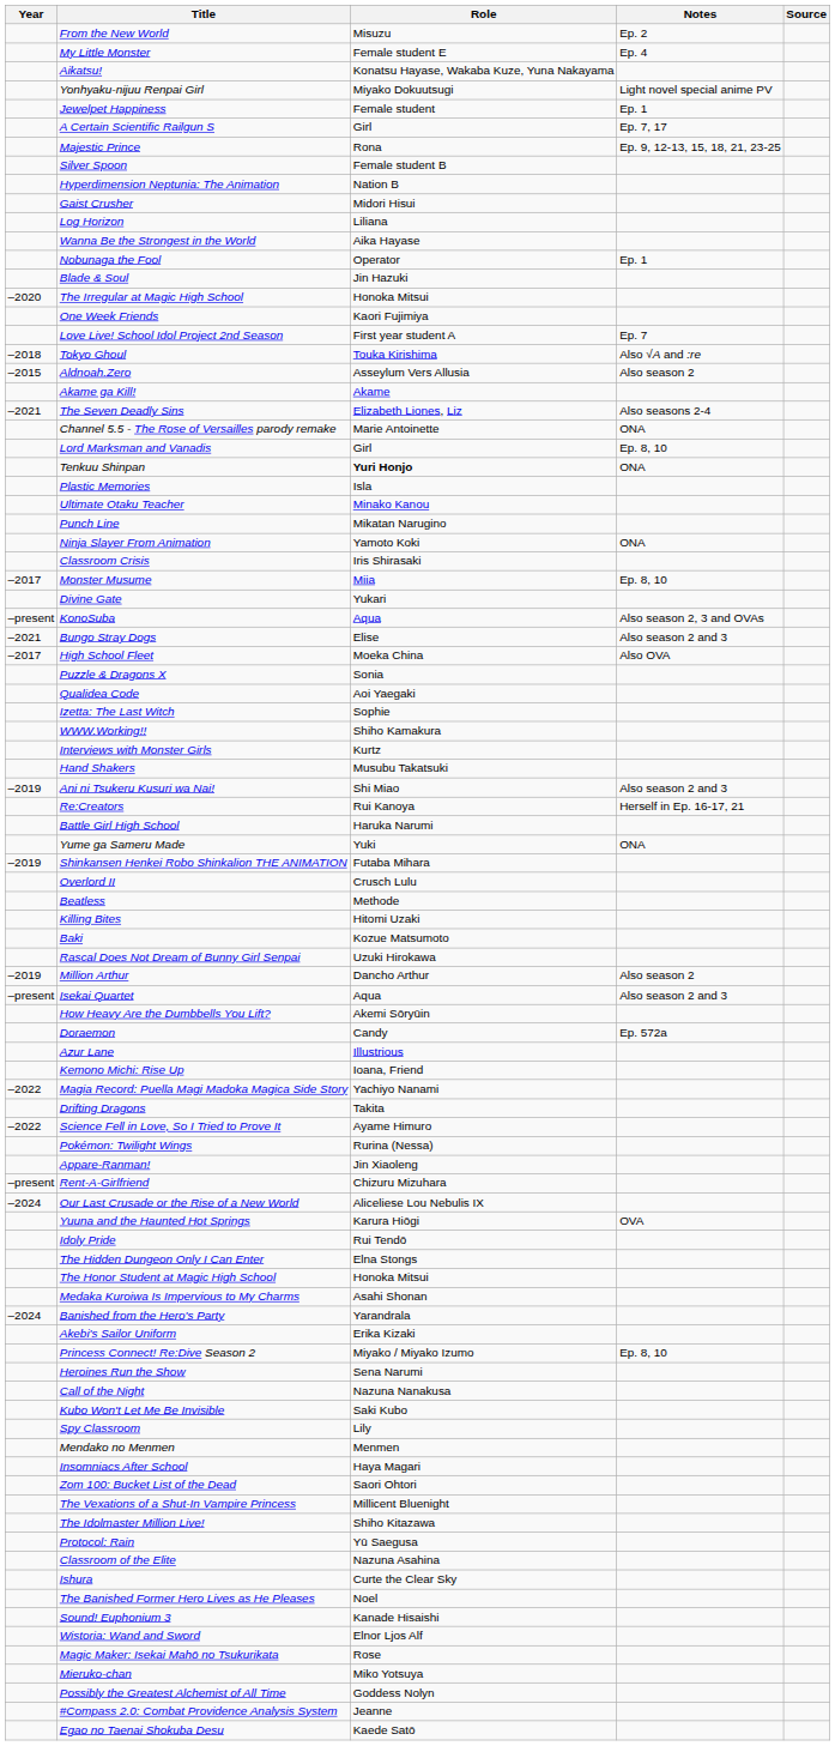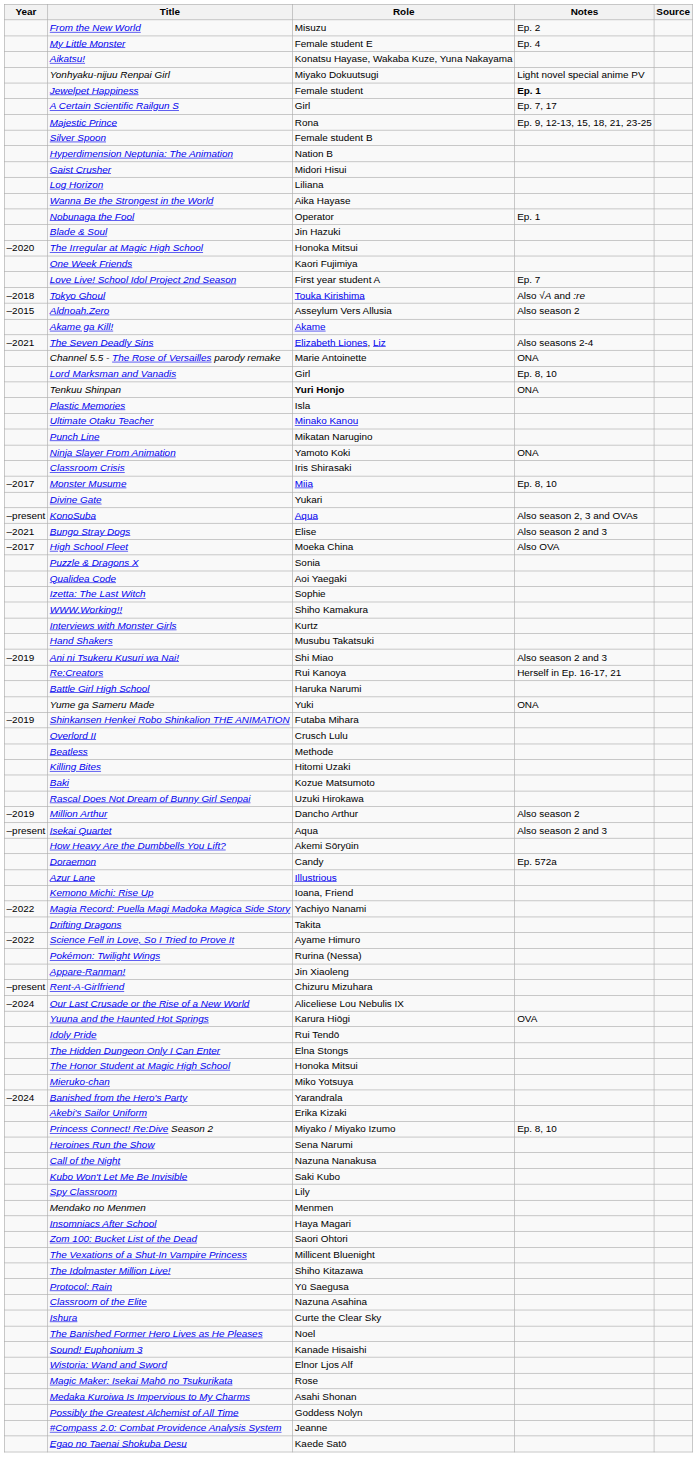 <table class="wikitable sortable plainrowheaders">
 <tr>
 <th>Year</th>
 <th>Title</th>
 <th>Role</th>
 <th class="unsortable">Notes</th>
 <th class="unsortable">Source</th>
 </tr>
 <tr>
 <td></td>
 <td><em><a href='#'>From the New World</a></em></td>
 <td>Misuzu</td>
 <td>Ep. 2</td>
 <td></td>
 </tr>
 <tr>
 <td></td>
 <td><em><a href='#'>My Little Monster</a></em></td>
 <td>Female student E</td>
 <td>Ep. 4</td>
 <td></td>
 </tr>
 <tr>
 <td></td>
 <td><em><a href='#'>Aikatsu!</a></em></td>
 <td>Konatsu Hayase, Wakaba Kuze, Yuna Nakayama</td>
 <td></td>
 <td></td>
 </tr>
 <tr>
 <td></td>
 <td><em>Yonhyaku-nijuu Renpai Girl</em></td>
 <td>Miyako Dokuutsugi</td>
 <td>Light novel special anime PV</td>
 <td></td>
 </tr>
 <tr>
 <td></td>
 <td><em><a href='#'>Jewelpet Happiness</a></em></td>
 <td>Female student</td>
-<td>Ep. 1</td>
+<td><strong>Ep. 1</strong></td>
 <td></td>
 </tr>
 <tr>
 <td></td>
 <td><em><a href='#'>A Certain Scientific Railgun S</a></em></td>
 <td>Girl</td>
 <td>Ep. 7, 17</td>
 <td></td>
 </tr>
 <tr>
 <td></td>
 <td><em><a href='#'>Majestic Prince</a></em></td>
 <td>Rona</td>
 <td>Ep. 9, 12-13, 15, 18, 21, 23-25</td>
 <td></td>
 </tr>
 <tr>
 <td></td>
 <td><em><a href='#'>Silver Spoon</a></em></td>
 <td>Female student B</td>
 <td></td>
 <td></td>
 </tr>
 <tr>
 <td></td>
 <td><em><a href='#'>Hyperdimension Neptunia: The Animation</a></em></td>
 <td>Nation B</td>
 <td></td>
 <td></td>
 </tr>
 <tr>
 <td></td>
 <td><em><a href='#'>Gaist Crusher</a></em></td>
 <td>Midori Hisui</td>
 <td></td>
 <td></td>
 </tr>
 <tr>
 <td></td>
 <td><em><a href='#'>Log Horizon</a></em></td>
 <td>Liliana</td>
 <td></td>
 <td></td>
 </tr>
 <tr>
 <td></td>
 <td><em><a href='#'>Wanna Be the Strongest in the World</a></em></td>
 <td>Aika Hayase</td>
 <td></td>
 <td></td>
 </tr>
 <tr>
 <td></td>
 <td><em><a href='#'>Nobunaga the Fool</a></em></td>
 <td>Operator</td>
 <td>Ep. 1</td>
 <td></td>
 </tr>
 <tr>
 <td></td>
 <td><em><a href='#'>Blade & Soul</a></em></td>
 <td>Jin Hazuki</td>
 <td></td>
 <td></td>
 </tr>
 <tr>
 <td>–2020</td>
 <td><em><a href='#'>The Irregular at Magic High School</a></em></td>
 <td>Honoka Mitsui</td>
 <td></td>
 <td></td>
 </tr>
 <tr>
 <td></td>
 <td><em><a href='#'>One Week Friends</a></em></td>
 <td>Kaori Fujimiya</td>
 <td></td>
 <td></td>
 </tr>
 <tr>
 <td></td>
 <td><em><a href='#'>Love Live! School Idol Project 2nd Season</a></em></td>
 <td>First year student A</td>
 <td>Ep. 7</td>
 <td></td>
 </tr>
 <tr>
 <td>–2018</td>
 <td><em><a href='#'>Tokyo Ghoul</a></em></td>
 <td><a href='#'>Touka Kirishima</a></td>
 <td>Also <em>√A</em> and <em>:re</em></td>
 <td></td>
 </tr>
 <tr>
 <td>–2015</td>
 <td><em><a href='#'>Aldnoah.Zero</a></em></td>
 <td>Asseylum Vers Allusia</td>
 <td>Also season 2</td>
 <td></td>
 </tr>
 <tr>
 <td></td>
 <td><em><a href='#'>Akame ga Kill!</a></em></td>
 <td><a href='#'>Akame</a></td>
 <td></td>
 <td></td>
 </tr>
 <tr>
 <td>–2021</td>
 <td><em><a href='#'>The Seven Deadly Sins</a></em></td>
 <td><a href='#'>Elizabeth Liones</a>, <a href='#'>Liz</a></td>
 <td>Also seasons 2-4</td>
 <td></td>
 </tr>
 <tr>
 <td></td>
 <td><em>Channel 5.5 - <a href='#'>The Rose of Versailles</a> parody remake</em></td>
 <td>Marie Antoinette</td>
 <td>ONA</td>
 <td></td>
 </tr>
 <tr>
 <td></td>
 <td><em><a href='#'>Lord Marksman and Vanadis</a></em></td>
 <td>Girl</td>
 <td>Ep. 8, 10</td>
 <td></td>
 </tr>
 <tr>
 <td></td>
 <td><em>Tenkuu Shinpan</em></td>
 <td><strong>Yuri Honjo</strong></td>
 <td>ONA</td>
 <td></td>
 </tr>
 <tr>
 <td></td>
 <td><em><a href='#'>Plastic Memories</a></em></td>
 <td>Isla</td>
 <td></td>
 <td></td>
 </tr>
 <tr>
 <td></td>
 <td><em><a href='#'>Ultimate Otaku Teacher</a></em></td>
 <td><a href='#'>Minako Kanou</a></td>
 <td></td>
 <td></td>
 </tr>
 <tr>
 <td></td>
 <td><em><a href='#'>Punch Line</a></em></td>
 <td>Mikatan Narugino</td>
 <td></td>
 <td></td>
 </tr>
 <tr>
 <td></td>
 <td><em><a href='#'>Ninja Slayer From Animation</a></em></td>
 <td>Yamoto Koki</td>
 <td>ONA</td>
 <td></td>
 </tr>
 <tr>
 <td></td>
 <td><em><a href='#'>Classroom Crisis</a></em></td>
 <td>Iris Shirasaki</td>
 <td></td>
 <td></td>
 </tr>
 <tr>
 <td>–2017</td>
 <td><em><a href='#'>Monster Musume</a></em></td>
 <td><a href='#'>Miia</a></td>
 <td>Ep. 8, 10</td>
 <td></td>
 </tr>
 <tr>
 <td></td>
 <td><em><a href='#'>Divine Gate</a></em></td>
 <td>Yukari</td>
 <td></td>
 <td></td>
 </tr>
 <tr>
 <td>–present</td>
 <td><em><a href='#'>KonoSuba</a></em></td>
 <td><a href='#'>Aqua</a></td>
 <td>Also season 2, 3 and OVAs</td>
 <td></td>
 </tr>
 <tr>
 <td>–2021</td>
 <td><em><a href='#'>Bungo Stray Dogs</a></em></td>
 <td>Elise</td>
 <td>Also season 2 and 3</td>
 <td></td>
 </tr>
 <tr>
 <td>–2017</td>
 <td><em><a href='#'>High School Fleet</a></em></td>
 <td>Moeka China</td>
 <td>Also OVA</td>
 <td></td>
 </tr>
 <tr>
 <td></td>
 <td><em><a href='#'>Puzzle & Dragons X</a></em></td>
 <td>Sonia</td>
 <td></td>
 <td></td>
 </tr>
 <tr>
 <td></td>
 <td><em><a href='#'>Qualidea Code</a></em></td>
 <td>Aoi Yaegaki</td>
 <td></td>
 <td></td>
 </tr>
 <tr>
 <td></td>
 <td><em><a href='#'>Izetta: The Last Witch</a></em></td>
 <td>Sophie</td>
 <td></td>
 <td></td>
 </tr>
 <tr>
 <td></td>
 <td><em><a href='#'>WWW.Working!!</a></em></td>
 <td>Shiho Kamakura</td>
 <td></td>
 <td></td>
 </tr>
 <tr>
 <td></td>
 <td><em><a href='#'>Interviews with Monster Girls</a></em></td>
 <td>Kurtz</td>
 <td></td>
 <td></td>
 </tr>
 <tr>
 <td></td>
 <td><em><a href='#'>Hand Shakers</a></em></td>
 <td>Musubu Takatsuki</td>
 <td></td>
 <td></td>
 </tr>
 <tr>
 <td>–2019</td>
 <td><em><a href='#'>Ani ni Tsukeru Kusuri wa Nai!</a></em></td>
 <td>Shi Miao</td>
 <td>Also season 2 and 3</td>
 <td></td>
 </tr>
 <tr>
 <td></td>
 <td><em><a href='#'>Re:Creators</a></em></td>
 <td>Rui Kanoya</td>
 <td>Herself in Ep. 16-17, 21</td>
 <td></td>
 </tr>
 <tr>
 <td></td>
 <td><em><a href='#'>Battle Girl High School</a></em></td>
 <td>Haruka Narumi</td>
 <td></td>
 <td></td>
 </tr>
 <tr>
 <td></td>
 <td><em>Yume ga Sameru Made</em></td>
 <td>Yuki</td>
 <td>ONA</td>
 <td></td>
 </tr>
 <tr>
 <td>–2019</td>
 <td><em><a href='#'>Shinkansen Henkei Robo Shinkalion THE ANIMATION</a></em></td>
 <td>Futaba Mihara</td>
 <td></td>
 <td></td>
 </tr>
 <tr>
 <td></td>
 <td><em><a href='#'>Overlord II</a></em></td>
 <td>Crusch Lulu</td>
 <td></td>
 <td></td>
 </tr>
 <tr>
 <td></td>
 <td><em><a href='#'>Beatless</a></em></td>
 <td>Methode</td>
 <td></td>
 <td></td>
 </tr>
 <tr>
 <td></td>
 <td><em><a href='#'>Killing Bites</a></em></td>
 <td>Hitomi Uzaki</td>
 <td></td>
 <td></td>
 </tr>
 <tr>
 <td></td>
 <td><em><a href='#'>Baki</a></em></td>
 <td>Kozue Matsumoto</td>
 <td></td>
 <td></td>
 </tr>
 <tr>
 <td></td>
 <td><em><a href='#'>Rascal Does Not Dream of Bunny Girl Senpai</a></em></td>
 <td>Uzuki Hirokawa</td>
 <td></td>
 <td></td>
 </tr>
 <tr>
 <td>–2019</td>
 <td><em><a href='#'>Million Arthur</a></em></td>
 <td>Dancho Arthur</td>
 <td>Also season 2</td>
 <td></td>
 </tr>
 <tr>
 <td>–present</td>
 <td><em><a href='#'>Isekai Quartet</a></em></td>
 <td>Aqua</td>
 <td>Also season 2 and 3</td>
 <td></td>
 </tr>
 <tr>
 <td></td>
 <td><em><a href='#'>How Heavy Are the Dumbbells You Lift?</a></em></td>
 <td>Akemi Sōryūin</td>
 <td></td>
 <td></td>
 </tr>
 <tr>
 <td></td>
 <td><em><a href='#'>Doraemon</a></em></td>
 <td>Candy</td>
 <td>Ep. 572a</td>
 <td></td>
 </tr>
 <tr>
 <td></td>
 <td><em><a href='#'>Azur Lane</a></em></td>
 <td><a href='#'>Illustrious</a></td>
 <td></td>
 <td></td>
 </tr>
 <tr>
 <td></td>
 <td><em><a href='#'>Kemono Michi: Rise Up</a></em></td>
 <td>Ioana, Friend</td>
 <td></td>
 <td></td>
 </tr>
 <tr>
 <td>–2022</td>
 <td><em><a href='#'>Magia Record: Puella Magi Madoka Magica Side Story</a></em></td>
 <td>Yachiyo Nanami</td>
 <td></td>
 <td></td>
 </tr>
 <tr>
 <td></td>
 <td><em><a href='#'>Drifting Dragons</a></em></td>
 <td>Takita</td>
 <td></td>
 <td></td>
 </tr>
 <tr>
 <td>–2022</td>
 <td><em><a href='#'>Science Fell in Love, So I Tried to Prove It</a></em></td>
 <td>Ayame Himuro</td>
 <td></td>
 <td></td>
 </tr>
 <tr>
 <td></td>
 <td><em><a href='#'>Pokémon: Twilight Wings</a></em></td>
 <td>Rurina (Nessa)</td>
 <td></td>
 <td></td>
 </tr>
 <tr>
 <td></td>
 <td><em><a href='#'>Appare-Ranman!</a></em></td>
 <td>Jin Xiaoleng</td>
 <td></td>
 <td></td>
 </tr>
 <tr>
 <td>–present</td>
 <td><em><a href='#'>Rent-A-Girlfriend</a></em></td>
 <td>Chizuru Mizuhara</td>
 <td></td>
 <td></td>
 </tr>
 <tr>
 <td>–2024</td>
 <td><em><a href='#'>Our Last Crusade or the Rise of a New World</a></em></td>
 <td>Aliceliese Lou Nebulis IX</td>
 <td></td>
 <td></td>
 </tr>
 <tr>
 <td></td>
 <td><em><a href='#'>Yuuna and the Haunted Hot Springs</a></em></td>
 <td>Karura Hiōgi</td>
 <td>OVA</td>
 <td></td>
 </tr>
 <tr>
 <td></td>
 <td><em><a href='#'>Idoly Pride</a></em></td>
 <td>Rui Tendō</td>
 <td></td>
 <td></td>
 </tr>
 <tr>
 <td></td>
 <td><em><a href='#'>The Hidden Dungeon Only I Can Enter</a></em></td>
 <td>Elna Stongs</td>
 <td></td>
 <td></td>
 </tr>
 <tr>
 <td></td>
 <td><em><a href='#'>The Honor Student at Magic High School</a></em></td>
 <td>Honoka Mitsui</td>
 <td></td>
 <td></td>
 </tr>
 <tr>
 <td></td>
-<td><em><a href='#'>Medaka Kuroiwa Is Impervious to My Charms</a></em></td>
-<td>Asahi Shonan</td>
+<td><em><a href='#'>Mieruko-chan</a></em></td>
+<td>Miko Yotsuya</td>
 <td></td>
 <td></td>
 </tr>
 <tr>
 <td>–2024</td>
 <td><em><a href='#'>Banished from the Hero's Party</a></em></td>
 <td>Yarandrala</td>
 <td></td>
 <td></td>
 </tr>
 <tr>
 <td></td>
 <td><em><a href='#'>Akebi's Sailor Uniform</a></em></td>
 <td>Erika Kizaki</td>
 <td></td>
 <td></td>
 </tr>
 <tr>
 <td></td>
 <td><em><a href='#'>Princess Connect! Re:Dive</a> Season 2</em></td>
 <td>Miyako / Miyako Izumo</td>
 <td>Ep. 8, 10</td>
 <td></td>
 </tr>
 <tr>
 <td></td>
 <td><em><a href='#'>Heroines Run the Show</a></em></td>
 <td>Sena Narumi</td>
 <td></td>
 <td></td>
 </tr>
 <tr>
 <td></td>
 <td><em><a href='#'>Call of the Night</a></em></td>
 <td>Nazuna Nanakusa</td>
 <td></td>
 <td></td>
 </tr>
 <tr>
 <td></td>
 <td><em><a href='#'>Kubo Won't Let Me Be Invisible</a></em></td>
 <td>Saki Kubo</td>
 <td></td>
 <td></td>
 </tr>
 <tr>
 <td></td>
 <td><em><a href='#'>Spy Classroom</a></em></td>
 <td>Lily</td>
 <td></td>
 <td></td>
 </tr>
 <tr>
 <td></td>
 <td><em>Mendako no Menmen</em></td>
 <td>Menmen</td>
 <td></td>
 <td></td>
 </tr>
 <tr>
 <td></td>
 <td><em><a href='#'>Insomniacs After School</a></em></td>
 <td>Haya Magari</td>
 <td></td>
 <td></td>
 </tr>
 <tr>
 <td></td>
 <td><em><a href='#'>Zom 100: Bucket List of the Dead</a></em></td>
 <td>Saori Ohtori</td>
 <td></td>
 <td></td>
 </tr>
 <tr>
 <td></td>
 <td><em><a href='#'>The Vexations of a Shut-In Vampire Princess</a></em></td>
 <td>Millicent Bluenight</td>
 <td></td>
 <td></td>
 </tr>
 <tr>
 <td></td>
 <td><em><a href='#'>The Idolmaster Million Live!</a></em></td>
 <td>Shiho Kitazawa</td>
 <td></td>
 <td></td>
 </tr>
 <tr>
 <td></td>
 <td><em><a href='#'>Protocol: Rain</a></em></td>
 <td>Yū Saegusa</td>
 <td></td>
 <td></td>
 </tr>
 <tr>
 <td></td>
 <td><em><a href='#'>Classroom of the Elite</a></em></td>
 <td>Nazuna Asahina</td>
 <td></td>
 <td></td>
 </tr>
 <tr>
 <td></td>
 <td><em><a href='#'>Ishura</a></em></td>
 <td>Curte the Clear Sky</td>
 <td></td>
 <td></td>
 </tr>
 <tr>
 <td></td>
 <td><em><a href='#'>The Banished Former Hero Lives as He Pleases</a></em></td>
 <td>Noel</td>
 <td></td>
 <td></td>
 </tr>
 <tr>
 <td></td>
 <td><em><a href='#'>Sound! Euphonium 3</a></em></td>
 <td>Kanade Hisaishi</td>
 <td></td>
 <td></td>
 </tr>
 <tr>
 <td></td>
 <td><em><a href='#'>Wistoria: Wand and Sword</a></em></td>
 <td>Elnor Ljos Alf</td>
 <td></td>
 <td></td>
 </tr>
 <tr>
 <td></td>
 <td><em><a href='#'>Magic Maker: Isekai Mahō no Tsukurikata</a></em></td>
 <td>Rose</td>
 <td></td>
 <td></td>
 </tr>
 <tr>
 <td></td>
-<td><em><a href='#'>Mieruko-chan</a></em></td>
-<td>Miko Yotsuya</td>
+<td><em><a href='#'>Medaka Kuroiwa Is Impervious to My Charms</a></em></td>
+<td>Asahi Shonan</td>
 <td></td>
 <td></td>
 </tr>
 <tr>
 <td></td>
 <td><em><a href='#'>Possibly the Greatest Alchemist of All Time</a></em></td>
 <td>Goddess Nolyn</td>
 <td></td>
 <td></td>
 </tr>
 <tr>
 <td></td>
 <td><em><a href='#'>#Compass 2.0: Combat Providence Analysis System</a></em></td>
 <td>Jeanne</td>
 <td></td>
 <td></td>
 </tr>
 <tr>
 <td></td>
 <td><em><a href='#'>Egao no Taenai Shokuba Desu</a></em></td>
 <td>Kaede Satō</td>
 <td></td>
 <td></td>
 </tr>
 </table>
